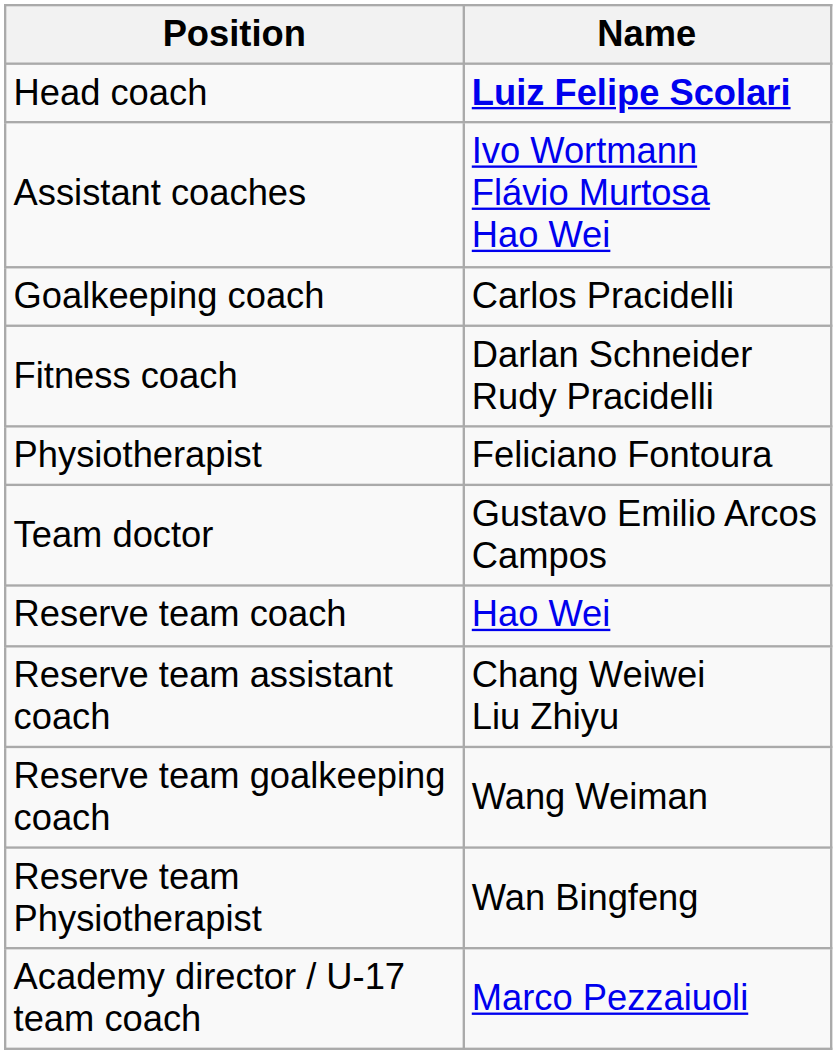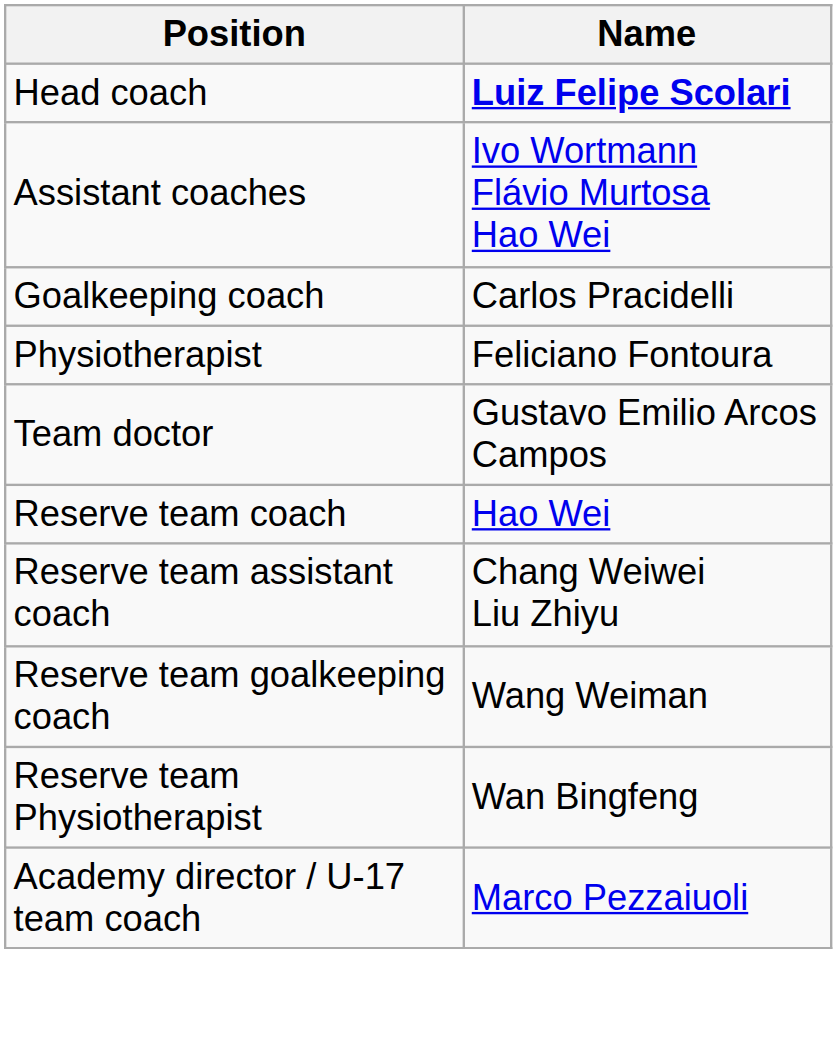 <table class="wikitable" style="text-align: left; font-size:97%" width=40%>
 <tr>
 <th>Position</th>
 <th>Name</th>
 </tr>
 <tr>
 <td>Head coach</td>
 <td><strong> <a href='#'>Luiz Felipe Scolari</a></strong></td>
 </tr>
 <tr>
 <td>Assistant coaches</td>
 <td> <a href='#'>Ivo Wortmann</a><br> <a href='#'>Flávio Murtosa</a><br> <a href='#'>Hao Wei</a></td>
 </tr>
 <tr>
 <td>Goalkeeping coach</td>
 <td> Carlos Pracidelli</td>
-</tr>
-<tr>
-<td>Fitness coach</td>
-<td> Darlan Schneider<br> Rudy Pracidelli</td>
 </tr>
 <tr>
 <td>Physiotherapist</td>
 <td> Feliciano Fontoura</td>
 </tr>
 <tr>
 <td>Team doctor</td>
 <td> Gustavo Emilio Arcos Campos</td>
 </tr>
 <tr>
 <td>Reserve team coach</td>
 <td> <a href='#'>Hao Wei</a></td>
 </tr>
 <tr>
 <td>Reserve team assistant coach</td>
 <td> Chang Weiwei<br> Liu Zhiyu</td>
 </tr>
 <tr>
 <td>Reserve team goalkeeping coach</td>
 <td> Wang Weiman</td>
 </tr>
 <tr>
 <td>Reserve team Physiotherapist</td>
 <td> Wan Bingfeng</td>
 </tr>
 <tr>
 <td>Academy director / U-17 team coach</td>
 <td> <a href='#'>Marco Pezzaiuoli</a></td>
 </tr>
 </table>
